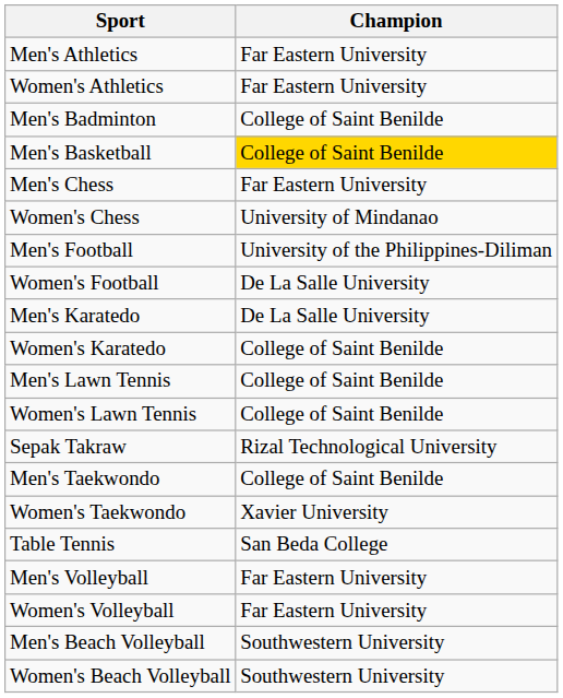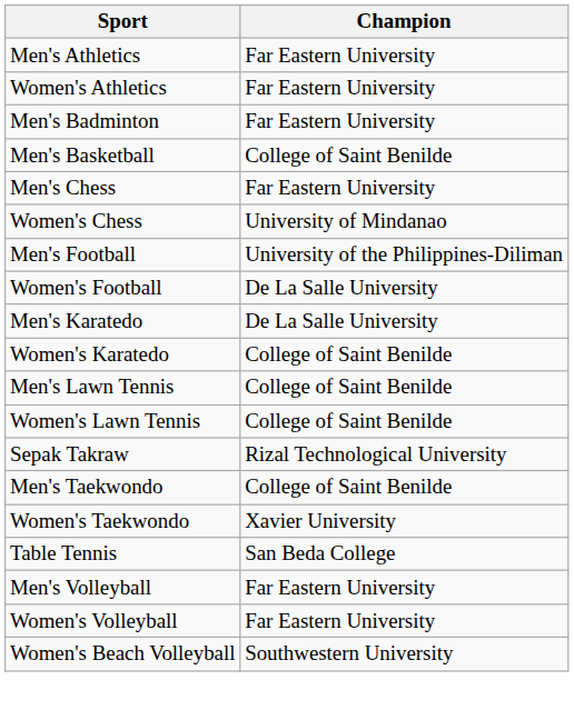 <table class="wikitable sortable" border="1">
 <tr>
 <th>Sport</th>
 <th>Champion</th>
 </tr>
 <tr>
 <td>Men's Athletics</td>
 <td>Far Eastern University</td>
 </tr>
 <tr>
 <td>Women's Athletics</td>
 <td>Far Eastern University</td>
 </tr>
 <tr>
 <td>Men's Badminton</td>
-<td>College of Saint Benilde</td>
+<td>Far Eastern University</td>
 </tr>
 <tr>
 <td>Men's Basketball</td>
-<td style="background: gold;">College of Saint Benilde</td>
+<td>College of Saint Benilde</td>
 </tr>
 <tr>
 <td>Men's Chess</td>
 <td>Far Eastern University</td>
 </tr>
 <tr>
 <td>Women's Chess</td>
 <td>University of Mindanao</td>
 </tr>
 <tr>
 <td>Men's Football</td>
 <td>University of the Philippines-Diliman</td>
 </tr>
 <tr>
 <td>Women's Football</td>
 <td>De La Salle University</td>
 </tr>
 <tr>
 <td>Men's Karatedo</td>
 <td>De La Salle University</td>
 </tr>
 <tr>
 <td>Women's Karatedo</td>
 <td>College of Saint Benilde</td>
 </tr>
 <tr>
 <td>Men's Lawn Tennis</td>
 <td>College of Saint Benilde</td>
 </tr>
 <tr>
 <td>Women's Lawn Tennis</td>
 <td>College of Saint Benilde</td>
 </tr>
 <tr>
 <td>Sepak Takraw</td>
 <td>Rizal Technological University</td>
 </tr>
 <tr>
 <td>Men's Taekwondo</td>
 <td>College of Saint Benilde</td>
 </tr>
 <tr>
 <td>Women's Taekwondo</td>
 <td>Xavier University</td>
 </tr>
 <tr>
 <td>Table Tennis</td>
 <td>San Beda College</td>
 </tr>
 <tr>
 <td>Men's Volleyball</td>
 <td>Far Eastern University</td>
 </tr>
 <tr>
 <td>Women's Volleyball</td>
 <td>Far Eastern University</td>
 </tr>
 <tr>
-<td>Men's Beach Volleyball</td>
-<td>Southwestern University</td>
-</tr>
-<tr>
 <td>Women's Beach Volleyball</td>
 <td>Southwestern University</td>
 </tr>
 </table>
